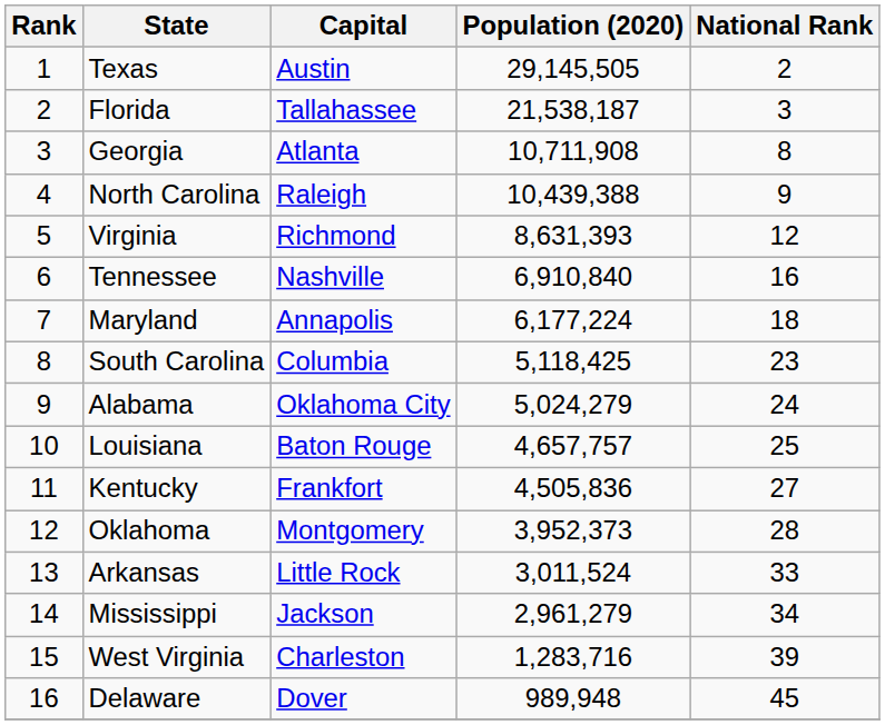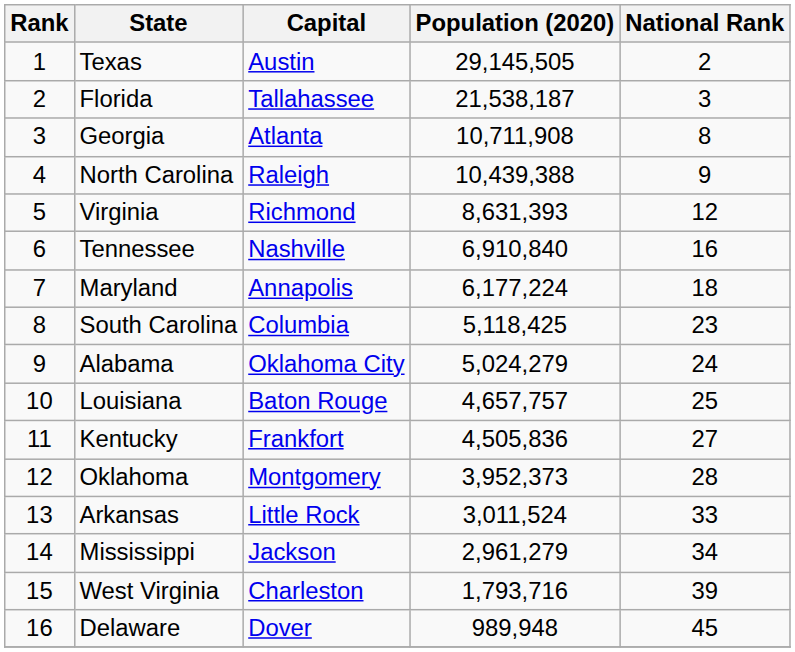 <table class="wikitable sortable">
 <tr>
 <th valign=bottom>Rank</th>
 <th valign=bottom>State</th>
 <th valign=bottom>Capital</th>
 <th valign=bottom>Population (2020)</th>
 <th valign=bottom>National Rank</th>
 </tr>
 <tr>
 <td align=center>1</td>
 <td>Texas</td>
 <td><a href='#'>Austin</a></td>
 <td align=center>29,145,505</td>
 <td align=center>2</td>
 </tr>
 <tr>
 <td align=center>2</td>
 <td>Florida</td>
 <td><a href='#'>Tallahassee</a></td>
 <td align=center>21,538,187</td>
 <td align=center>3</td>
 </tr>
 <tr>
 <td align=center>3</td>
 <td>Georgia</td>
 <td><a href='#'>Atlanta</a></td>
 <td align=center>10,711,908</td>
 <td align=center>8</td>
 </tr>
 <tr>
 <td align=center>4</td>
 <td>North Carolina</td>
 <td><a href='#'>Raleigh</a></td>
 <td align=center>10,439,388</td>
 <td align=center>9</td>
 </tr>
 <tr>
 <td align=center>5</td>
 <td>Virginia</td>
 <td><a href='#'>Richmond</a></td>
 <td align=center>8,631,393</td>
 <td align=center>12</td>
 </tr>
 <tr>
 <td align=center>6</td>
 <td>Tennessee</td>
 <td><a href='#'>Nashville</a></td>
 <td align=center>6,910,840</td>
 <td align=center>16</td>
 </tr>
 <tr>
 <td align=center>7</td>
 <td>Maryland</td>
 <td><a href='#'>Annapolis</a></td>
 <td align=center>6,177,224</td>
 <td align=center>18</td>
 </tr>
 <tr>
 <td align=center>8</td>
 <td>South Carolina</td>
 <td><a href='#'>Columbia</a></td>
 <td align=center>5,118,425</td>
 <td align=center>23</td>
 </tr>
 <tr>
 <td align=center>9</td>
 <td>Alabama</td>
 <td><a href='#'>Oklahoma City</a></td>
 <td align=center>5,024,279</td>
 <td align=center>24</td>
 </tr>
 <tr>
 <td align=center>10</td>
 <td>Louisiana</td>
 <td><a href='#'>Baton Rouge</a></td>
 <td align=center>4,657,757</td>
 <td align=center>25</td>
 </tr>
 <tr>
 <td align=center>11</td>
 <td>Kentucky</td>
 <td><a href='#'>Frankfort</a></td>
 <td align=center>4,505,836</td>
 <td align=center>27</td>
 </tr>
 <tr>
 <td align=center>12</td>
 <td>Oklahoma</td>
 <td><a href='#'>Montgomery</a></td>
 <td align=center>3,952,373</td>
 <td align=center>28</td>
 </tr>
 <tr>
 <td align=center>13</td>
 <td>Arkansas</td>
 <td><a href='#'>Little Rock</a></td>
 <td align=center>3,011,524</td>
 <td align=center>33</td>
 </tr>
 <tr>
 <td align=center>14</td>
 <td>Mississippi</td>
 <td><a href='#'>Jackson</a></td>
 <td align=center>2,961,279</td>
 <td align=center>34</td>
 </tr>
 <tr>
 <td align=center>15</td>
 <td>West Virginia</td>
 <td><a href='#'>Charleston</a></td>
-<td align=center>1,283,716</td>
+<td align=center>1,793,716</td>
 <td align=center>39</td>
 </tr>
 <tr>
 <td align=center>16</td>
 <td>Delaware</td>
 <td><a href='#'>Dover</a></td>
 <td align=center>989,948</td>
 <td align=center>45</td>
 </tr>
 <tr>
 </tr>
 </table>
